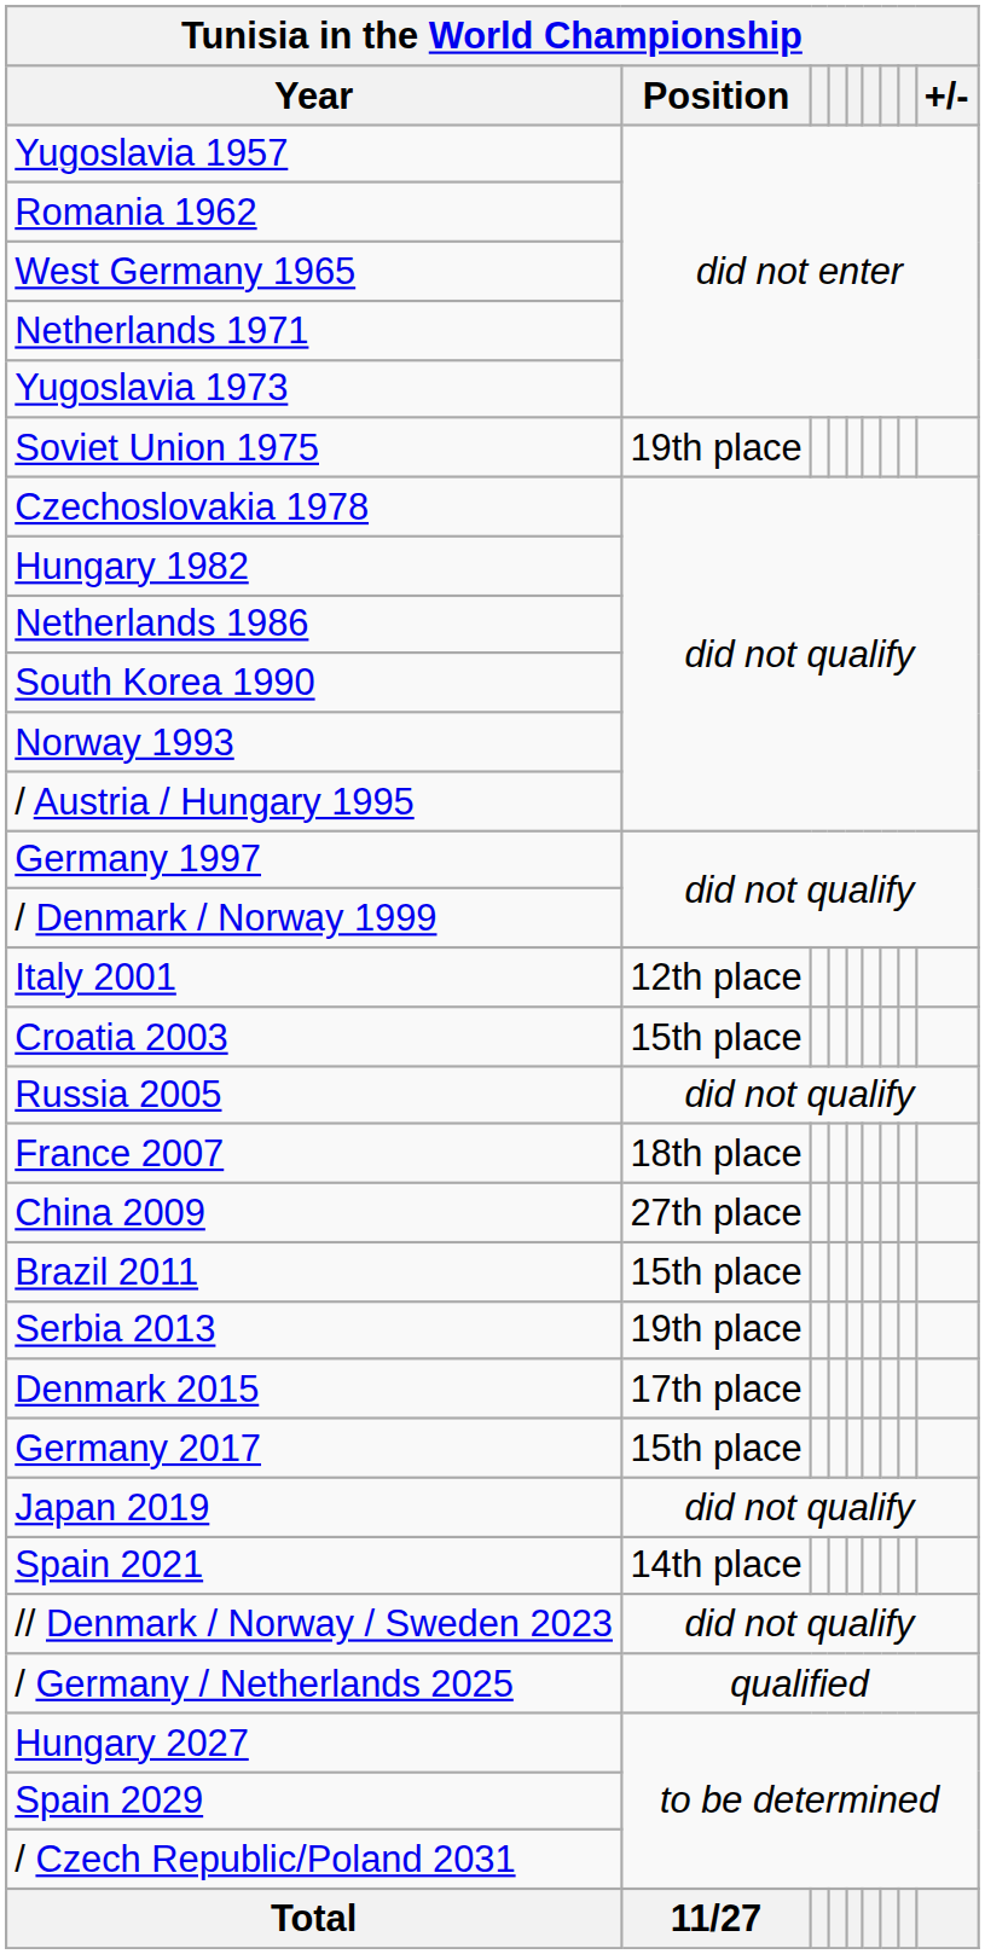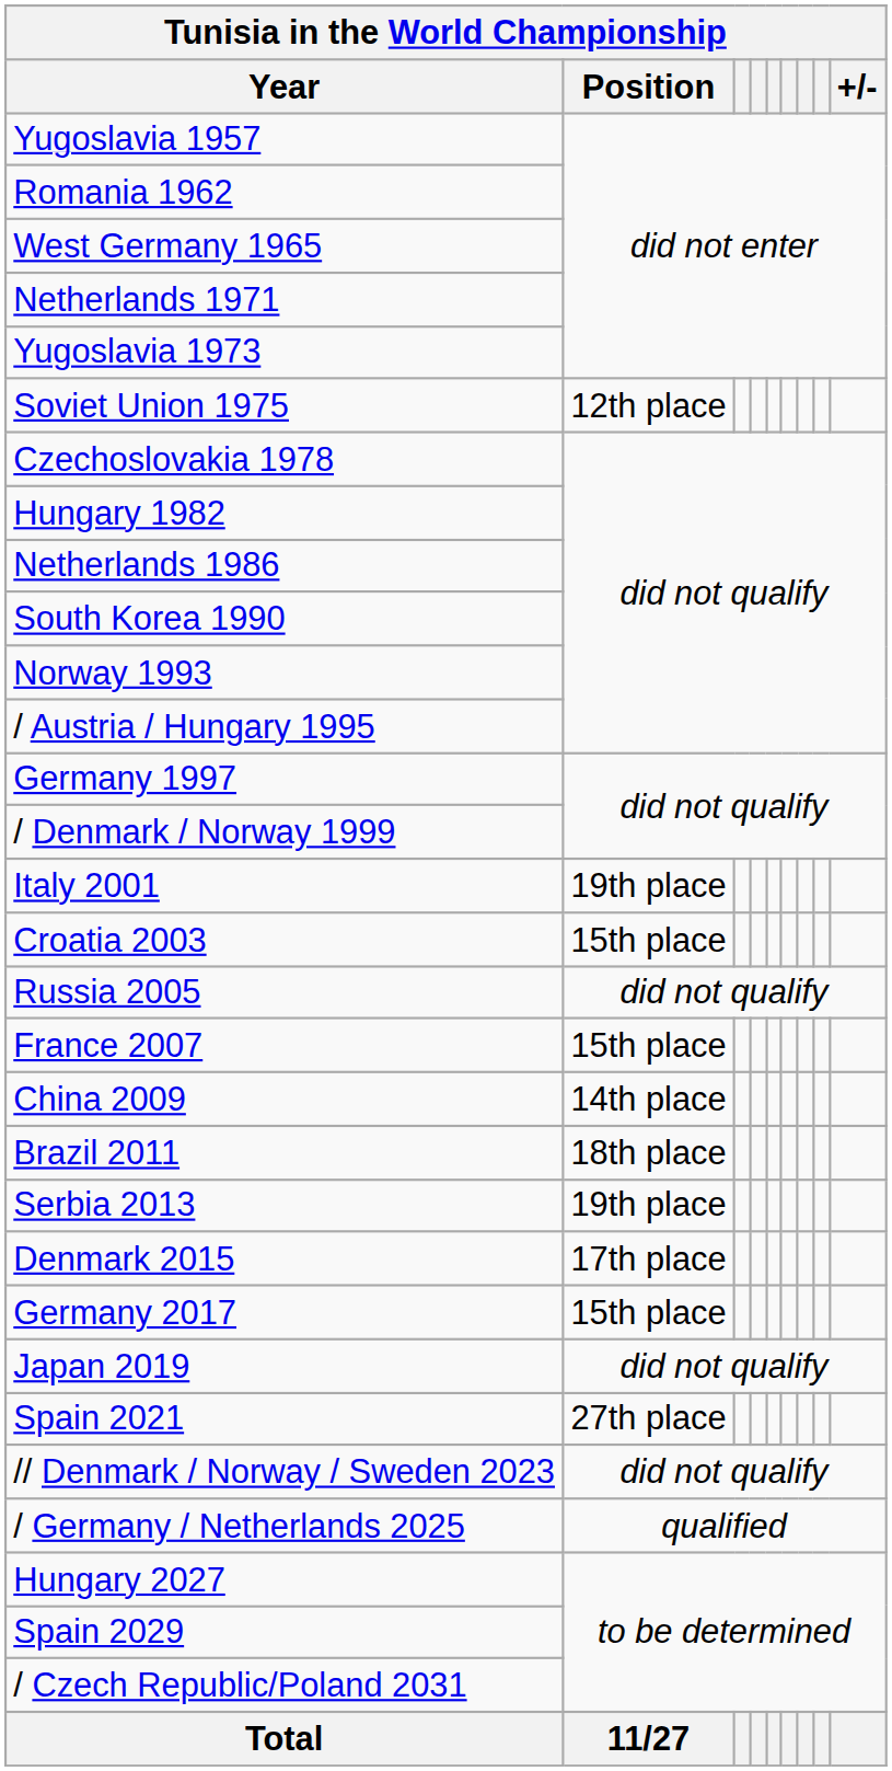 <table class="wikitable" style="text-align: left;font-size:90%;">
 <tr>
 <th colspan=10>Tunisia in the <a href='#'>World Championship</a></th>
 </tr>
 <tr>
 <th>Year</th>
 <th>Position</th>
 <th></th>
 <th></th>
 <th></th>
 <th></th>
 <th></th>
 <th></th>
 <th>+/-</th>
 </tr>
 <tr>
 <td> <a href='#'>Yugoslavia 1957</a></td>
 <td align=center rowspan=5 colspan=8><em>did not enter</em></td>
 </tr>
 <tr>
 <td> <a href='#'>Romania 1962</a></td>
 </tr>
 <tr>
 <td> <a href='#'>West Germany 1965</a></td>
 </tr>
 <tr>
 <td> <a href='#'>Netherlands 1971</a></td>
 </tr>
 <tr>
 <td> <a href='#'>Yugoslavia 1973</a></td>
 </tr>
 <tr>
 <td> <a href='#'>Soviet Union 1975</a></td>
-<td align=center>19th place</td>
+<td align=center>12th place</td>
 <td></td>
 <td></td>
 <td></td>
 <td></td>
 <td></td>
 <td></td>
 <td></td>
 </tr>
 <tr>
 <td> <a href='#'>Czechoslovakia 1978</a></td>
 <td align=center rowspan=6 colspan=8><em>did not qualify</em></td>
 </tr>
 <tr>
 <td> <a href='#'>Hungary 1982</a></td>
 </tr>
 <tr>
 <td> <a href='#'>Netherlands 1986</a></td>
 </tr>
 <tr>
 <td> <a href='#'>South Korea 1990</a></td>
 </tr>
 <tr>
 <td> <a href='#'>Norway 1993</a></td>
 </tr>
 <tr>
 <td>/ <a href='#'>Austria / Hungary 1995</a></td>
 </tr>
 <tr>
 <td> <a href='#'>Germany 1997</a></td>
 <td align=center rowspan=2 colspan=8><em>did not qualify</em></td>
 </tr>
 <tr>
 <td>/ <a href='#'>Denmark / Norway 1999</a></td>
 </tr>
 <tr>
 <td> <a href='#'>Italy 2001</a></td>
-<td align=center>12th place</td>
+<td align=center>19th place</td>
 <td></td>
 <td></td>
 <td></td>
 <td></td>
 <td></td>
 <td></td>
 <td></td>
 </tr>
 <tr>
 <td> <a href='#'>Croatia 2003</a></td>
 <td align=center>15th place</td>
 <td></td>
 <td></td>
 <td></td>
 <td></td>
 <td></td>
 <td></td>
 <td></td>
 </tr>
 <tr>
 <td> <a href='#'>Russia 2005</a></td>
 <td align=center colspan=8><em>did not qualify</em></td>
 </tr>
 <tr>
 <td> <a href='#'>France 2007</a></td>
-<td align=center>18th place</td>
+<td align=center>15th place</td>
 <td></td>
 <td></td>
 <td></td>
 <td></td>
 <td></td>
 <td></td>
 <td></td>
 </tr>
 <tr>
 <td> <a href='#'>China 2009</a></td>
-<td align=center>27th place</td>
+<td align=center>14th place</td>
 <td></td>
 <td></td>
 <td></td>
 <td></td>
 <td></td>
 <td></td>
 <td></td>
 </tr>
 <tr>
 <td> <a href='#'>Brazil 2011</a></td>
-<td align=center>15th place</td>
+<td align=center>18th place</td>
 <td></td>
 <td></td>
 <td></td>
 <td></td>
 <td></td>
 <td></td>
 <td></td>
 </tr>
 <tr>
 <td> <a href='#'>Serbia 2013</a></td>
 <td align=center>19th place</td>
 <td></td>
 <td></td>
 <td></td>
 <td></td>
 <td></td>
 <td></td>
 <td></td>
 </tr>
 <tr>
 <td> <a href='#'>Denmark 2015</a></td>
 <td align=center>17th place</td>
 <td></td>
 <td></td>
 <td></td>
 <td></td>
 <td></td>
 <td></td>
 <td></td>
 </tr>
 <tr>
 <td> <a href='#'>Germany 2017</a></td>
 <td align=center>15th place</td>
 <td></td>
 <td></td>
 <td></td>
 <td></td>
 <td></td>
 <td></td>
 <td></td>
 </tr>
 <tr>
 <td> <a href='#'>Japan 2019</a></td>
 <td align=center colspan=8><em>did not qualify</em></td>
 </tr>
 <tr>
 <td> <a href='#'>Spain 2021</a></td>
-<td align=center>14th place</td>
+<td align=center>27th place</td>
 <td></td>
 <td></td>
 <td></td>
 <td></td>
 <td></td>
 <td></td>
 <td></td>
 </tr>
 <tr>
 <td>// <a href='#'>Denmark / Norway / Sweden 2023</a></td>
 <td align=center colspan=8><em>did not qualify</em></td>
 </tr>
 <tr>
 <td>/ <a href='#'>Germany / Netherlands 2025</a></td>
 <td align=center colspan=8><em>qualified</em></td>
 </tr>
 <tr>
 <td> <a href='#'>Hungary 2027</a></td>
 <td align=center rowspan=3 colspan=8><em>to be determined</em></td>
 </tr>
 <tr>
 <td> <a href='#'>Spain 2029</a></td>
 </tr>
 <tr>
 <td>/ <a href='#'>Czech Republic/Poland 2031</a></td>
 </tr>
 <tr>
 <th align="center">Total</th>
 <th align="center">11/27</th>
 <th></th>
 <th></th>
 <th></th>
 <th></th>
 <th></th>
 <th></th>
 <th></th>
 </tr>
 </table>
